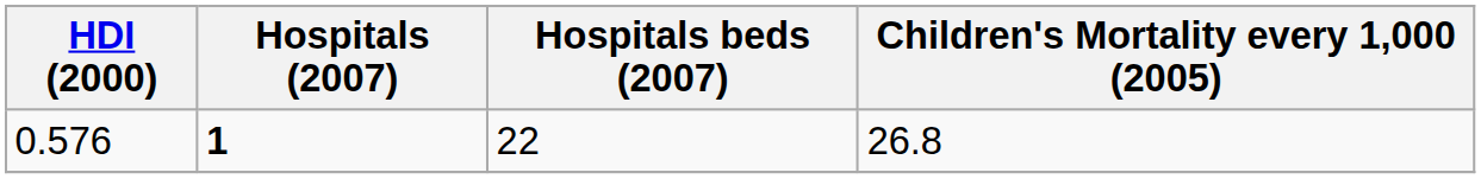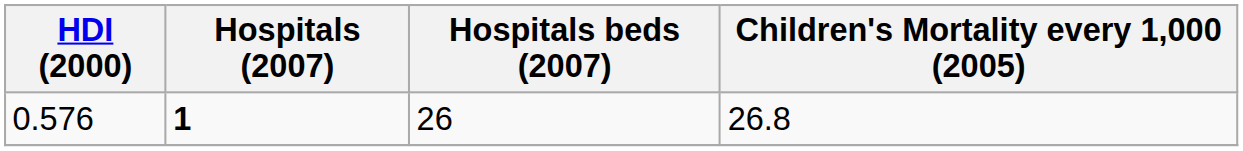 <table class="wikitable" border="1">
 <tr>
 <th><a href='#'>HDI</a> (2000)</th>
 <th>Hospitals (2007)</th>
 <th>Hospitals beds (2007)</th>
 <th>Children's Mortality every 1,000 (2005)</th>
 </tr>
 <tr>
 <td>0.576</td>
 <td><strong>1</strong></td>
-<td>22</td>
+<td>26</td>
 <td>26.8</td>
 </tr>
 <tr>
 </tr>
 </table>
